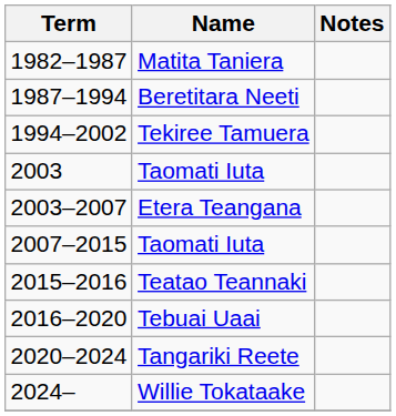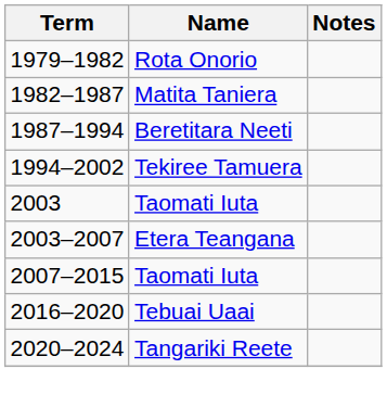 <table class=wikitable>
 <tr>
 <th>Term</th>
 <th>Name</th>
 <th>Notes</th>
+</tr>
+<tr>
+<td>1979–1982</td>
+<td><a href='#'>Rota Onorio</a></td>
+<td></td>
 </tr>
 <tr>
 <td>1982–1987</td>
 <td><a href='#'>Matita Taniera</a></td>
 <td></td>
 </tr>
 <tr>
 <td>1987–1994</td>
 <td><a href='#'>Beretitara Neeti</a></td>
 <td></td>
 </tr>
 <tr>
 <td>1994–2002</td>
 <td><a href='#'>Tekiree Tamuera</a></td>
 <td></td>
 </tr>
 <tr>
 <td>2003</td>
 <td><a href='#'>Taomati Iuta</a></td>
 <td></td>
 </tr>
 <tr>
 <td>2003–2007</td>
 <td><a href='#'>Etera Teangana</a></td>
 <td></td>
 </tr>
 <tr>
 <td>2007–2015</td>
 <td><a href='#'>Taomati Iuta</a></td>
 <td></td>
 </tr>
 <tr>
-<td>2015–2016</td>
-<td><a href='#'>Teatao Teannaki</a></td>
-<td></td>
-</tr>
-<tr>
 <td>2016–2020</td>
 <td><a href='#'>Tebuai Uaai</a></td>
 <td></td>
 </tr>
 <tr>
 <td>2020–2024</td>
 <td><a href='#'>Tangariki Reete</a></td>
 <td></td>
 </tr>
 <tr>
-<td>2024–</td>
-<td><a href='#'>Willie Tokataake</a></td>
-<td></td>
-</tr>
-<tr>
 </tr>
 </table>
